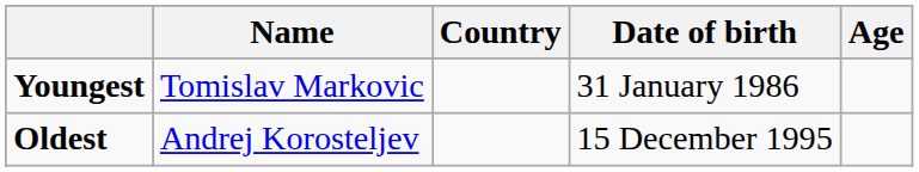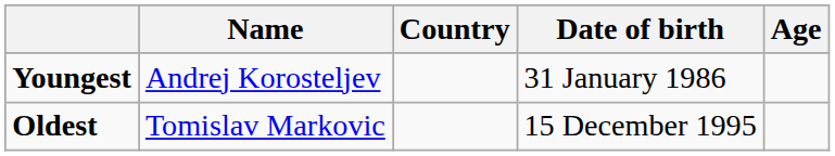 <table class="wikitable">
 <tr>
 <th></th>
 <th><strong>Name</strong></th>
 <th><strong>Country</strong></th>
 <th><strong>Date of birth</strong></th>
 <th><strong>Age</strong></th>
 </tr>
 <tr>
 <td><strong>Youngest</strong></td>
-<td><a href='#'>Tomislav Markovic</a></td>
+<td><a href='#'>Andrej Korosteljev</a></td>
 <td></td>
 <td>31 January 1986</td>
 <td></td>
 </tr>
 <tr>
 <td><strong>Oldest</strong></td>
-<td><a href='#'>Andrej Korosteljev</a></td>
+<td><a href='#'>Tomislav Markovic</a></td>
 <td></td>
 <td>15 December 1995</td>
 <td></td>
 </tr>
 </table>
